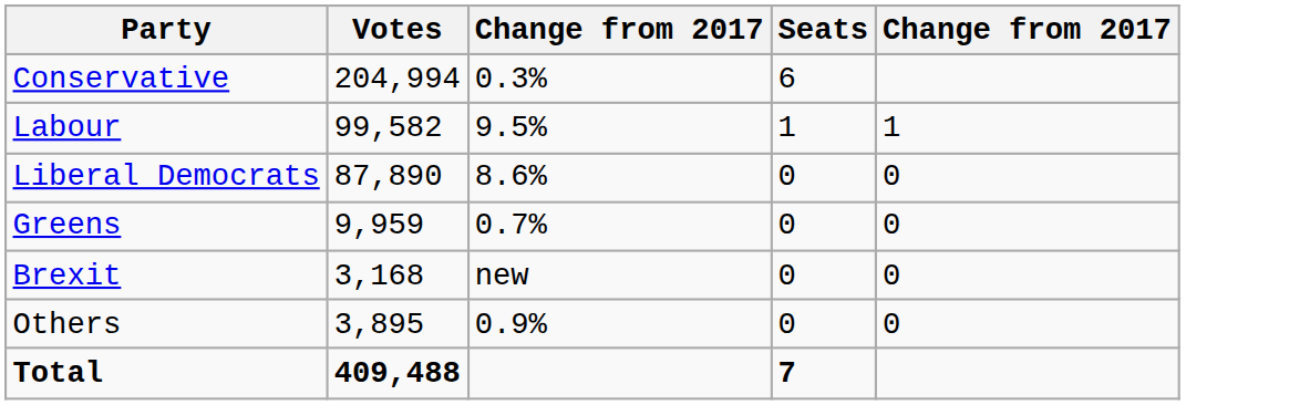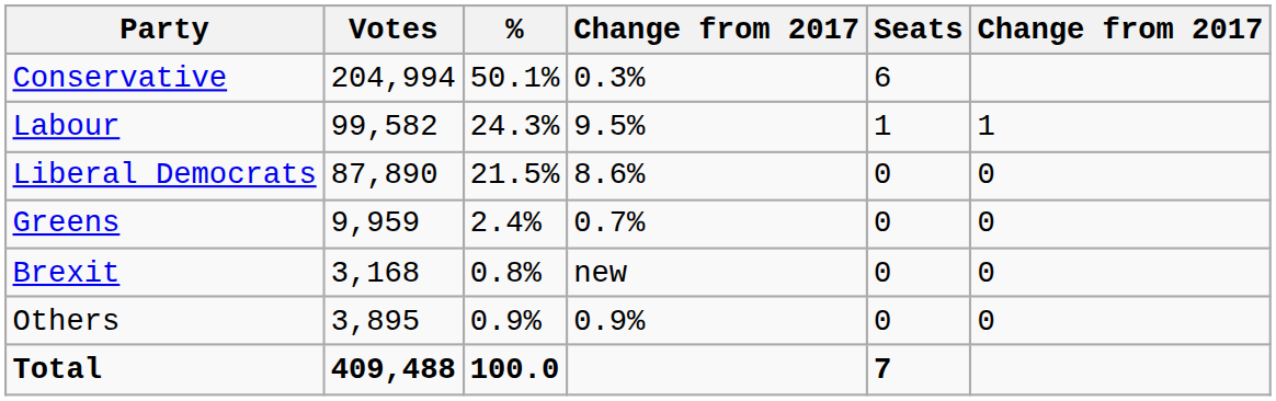 <table class="wikitable">
 <tr>
 <th>Party</th>
 <th>Votes</th>
+<th>%</th>
 <th>Change from 2017</th>
 <th>Seats</th>
 <th>Change from 2017</th>
 </tr>
 <tr>
 <td><a href='#'>Conservative</a></td>
 <td>204,994</td>
+<td>50.1%</td>
 <td>0.3%</td>
 <td>6</td>
 <td></td>
 </tr>
 <tr>
 <td><a href='#'>Labour</a></td>
 <td>99,582</td>
+<td>24.3%</td>
 <td>9.5%</td>
 <td>1</td>
 <td>1</td>
 </tr>
 <tr>
 <td><a href='#'>Liberal Democrats</a></td>
 <td>87,890</td>
+<td>21.5%</td>
 <td>8.6%</td>
 <td>0</td>
 <td>0</td>
 </tr>
 <tr>
 <td><a href='#'>Greens</a></td>
 <td>9,959</td>
+<td>2.4%</td>
 <td>0.7%</td>
 <td>0</td>
 <td>0</td>
 </tr>
 <tr>
 <td><a href='#'>Brexit</a></td>
 <td>3,168</td>
+<td>0.8%</td>
 <td>new</td>
 <td>0</td>
 <td>0</td>
 </tr>
 <tr>
 <td>Others</td>
 <td>3,895</td>
 <td>0.9%</td>
+<td>0.9%</td>
 <td>0</td>
 <td>0</td>
 </tr>
 <tr>
 <td><strong>Total</strong></td>
 <td><strong>409,488</strong></td>
+<td><strong>100.0</strong></td>
 <td></td>
 <td><strong>7</strong></td>
 <td></td>
 </tr>
 </table>
